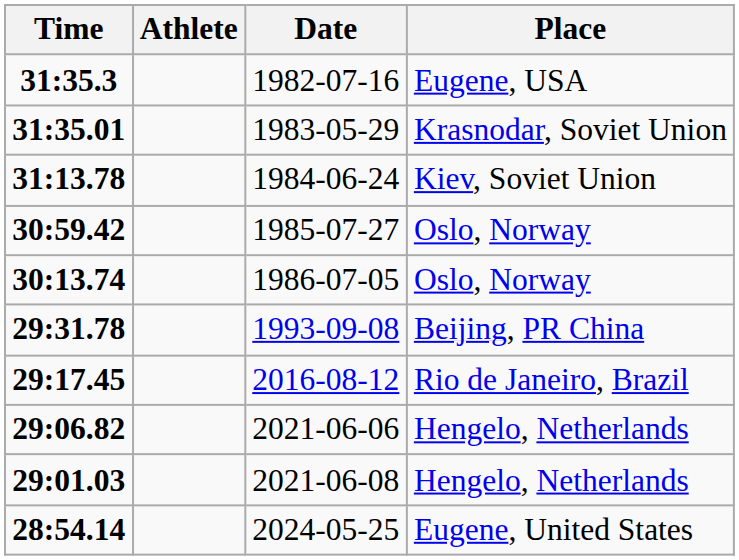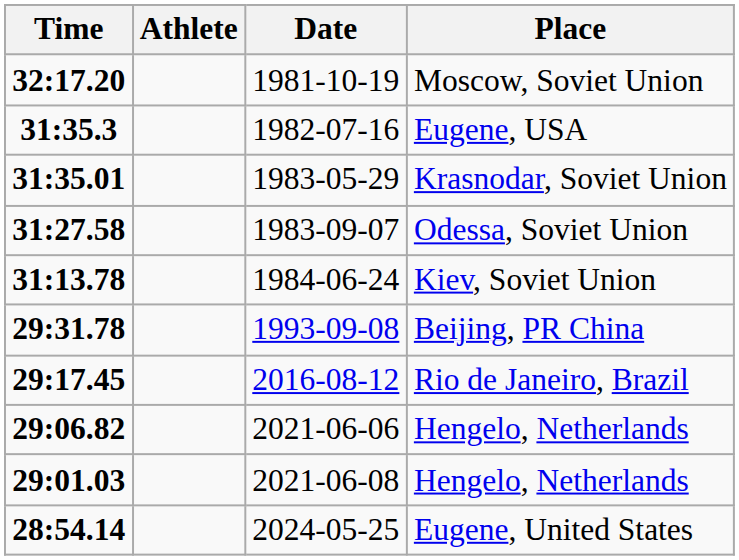 <table class="wikitable sortable">
 <tr>
 <th>Time</th>
 <th>Athlete</th>
 <th>Date</th>
 <th>Place</th>
+</tr>
+<tr>
+<td align="center"><strong>32:17.20</strong></td>
+<td></td>
+<td>1981-10-19</td>
+<td>Moscow, Soviet Union</td>
 </tr>
 <tr>
 <td align="center"><strong>31:35.3</strong></td>
 <td></td>
 <td>1982-07-16</td>
 <td><a href='#'>Eugene</a>, USA</td>
 </tr>
 <tr>
 <td align="center"><strong>31:35.01</strong></td>
 <td></td>
 <td>1983-05-29</td>
 <td><a href='#'>Krasnodar</a>, Soviet Union</td>
 </tr>
 <tr>
+<td align="center"><strong>31:27.58</strong></td>
+<td></td>
+<td>1983-09-07</td>
+<td><a href='#'>Odessa</a>, Soviet Union</td>
+</tr>
+<tr>
 <td align="center"><strong>31:13.78</strong></td>
 <td></td>
 <td>1984-06-24</td>
 <td><a href='#'>Kiev</a>, Soviet Union</td>
-</tr>
-<tr>
-<td align="center"><strong>30:59.42</strong></td>
-<td></td>
-<td>1985-07-27</td>
-<td><a href='#'>Oslo</a>, <a href='#'>Norway</a></td>
-</tr>
-<tr>
-<td align="center"><strong>30:13.74</strong></td>
-<td></td>
-<td>1986-07-05</td>
-<td><a href='#'>Oslo</a>, <a href='#'>Norway</a></td>
 </tr>
 <tr>
 <td align="center"><strong>29:31.78</strong></td>
 <td></td>
 <td><a href='#'>1993-09-08</a></td>
 <td><a href='#'>Beijing</a>, <a href='#'>PR China</a></td>
 </tr>
 <tr>
 <td align="center"><strong>29:17.45</strong></td>
 <td></td>
 <td><a href='#'>2016-08-12</a></td>
 <td><a href='#'>Rio de Janeiro</a>, <a href='#'>Brazil</a></td>
 </tr>
 <tr>
 <td align="center"><strong>29:06.82</strong></td>
 <td></td>
 <td>2021-06-06</td>
 <td><a href='#'>Hengelo</a>, <a href='#'>Netherlands</a></td>
 </tr>
 <tr>
 <td align="center"><strong>29:01.03</strong></td>
 <td></td>
 <td>2021-06-08</td>
 <td><a href='#'>Hengelo</a>, <a href='#'>Netherlands</a></td>
 </tr>
 <tr>
 <td align="center"><strong>28:54.14</strong></td>
 <td></td>
 <td>2024-05-25</td>
 <td><a href='#'>Eugene</a>, United States</td>
 </tr>
 </table>
